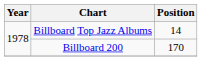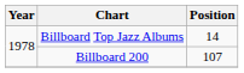 <table class="wikitable" style="text-align:center;">
 <tr>
 <th>Year</th>
 <th>Chart</th>
 <th>Position</th>
 </tr>
 <tr>
 <td rowspan="2">1978</td>
 <td><a href='#'>Billboard</a> <a href='#'>Top Jazz Albums</a></td>
 <td>14</td>
 </tr>
 <tr>
 <td><a href='#'>Billboard 200</a></td>
-<td>170</td>
+<td>107</td>
 </tr>
 <tr>
 </tr>
 </table>
